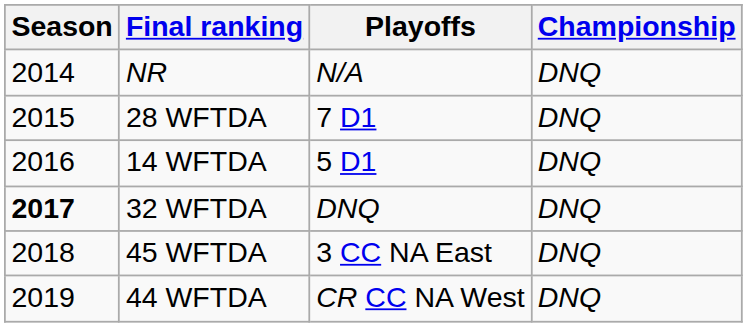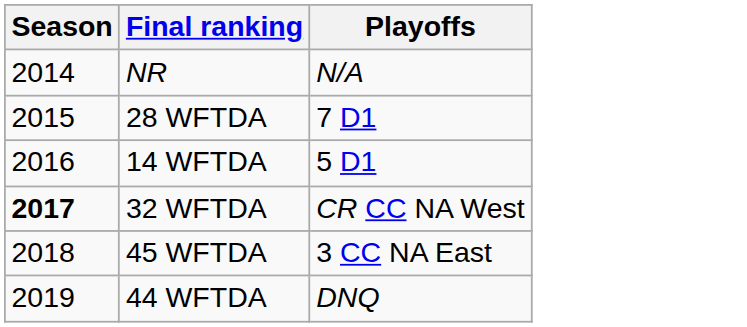 <table class="wikitable sortable">
 <tr>
 <th>Season</th>
 <th><a href='#'>Final ranking</a></th>
 <th>Playoffs</th>
-<th><a href='#'>Championship</a></th>
 </tr>
 <tr>
 <td>2014</td>
 <td><em>NR</em></td>
 <td><em>N/A</em></td>
-<td><em>DNQ</em></td>
 </tr>
 <tr>
 <td>2015</td>
 <td>28 WFTDA</td>
 <td>7 <a href='#'>D1</a></td>
-<td><em>DNQ</em></td>
 </tr>
 <tr>
 <td>2016</td>
 <td>14 WFTDA</td>
 <td>5 <a href='#'>D1</a></td>
-<td><em>DNQ</em></td>
 </tr>
 <tr>
 <td><strong>2017</strong></td>
 <td>32 WFTDA</td>
-<td><em>DNQ</em></td>
-<td><em>DNQ</em></td>
+<td><em>CR</em> <a href='#'>CC</a> NA West</td>
 </tr>
 <tr>
 <td>2018</td>
 <td>45 WFTDA</td>
 <td>3 <a href='#'>CC</a> NA East</td>
-<td><em>DNQ</em></td>
 </tr>
 <tr>
 <td>2019</td>
 <td>44 WFTDA</td>
-<td><em>CR</em> <a href='#'>CC</a> NA West</td>
 <td><em>DNQ</em></td>
 </tr>
 </table>
